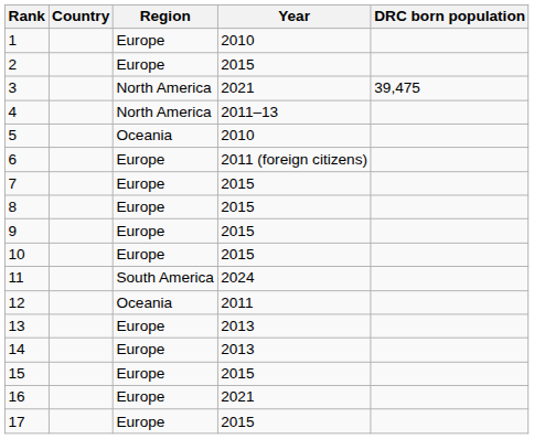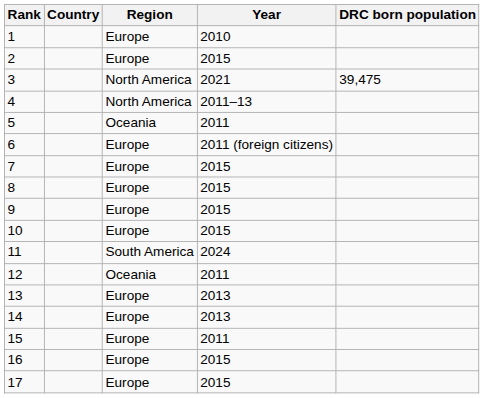 <table class="wikitable">
 <tr>
 <th>Rank</th>
 <th>Country</th>
 <th>Region</th>
 <th>Year</th>
 <th>DRC born population</th>
 </tr>
 <tr>
 <td>1</td>
 <td></td>
 <td>Europe</td>
 <td>2010</td>
 <td></td>
 </tr>
 <tr>
 <td>2</td>
 <td></td>
 <td>Europe</td>
 <td>2015</td>
 <td></td>
 </tr>
 <tr>
 <td>3</td>
 <td></td>
 <td>North America</td>
 <td>2021</td>
 <td>39,475</td>
 </tr>
 <tr>
 <td>4</td>
 <td></td>
 <td>North America</td>
 <td>2011–13</td>
 <td></td>
 </tr>
 <tr>
 <td>5</td>
 <td></td>
 <td>Oceania</td>
-<td>2010</td>
+<td>2011</td>
 <td></td>
 </tr>
 <tr>
 <td>6</td>
 <td></td>
 <td>Europe</td>
 <td>2011 (foreign citizens)</td>
 <td></td>
 </tr>
 <tr>
 <td>7</td>
 <td></td>
 <td>Europe</td>
 <td>2015</td>
 <td></td>
 </tr>
 <tr>
 <td>8</td>
 <td></td>
 <td>Europe</td>
 <td>2015</td>
 <td></td>
 </tr>
 <tr>
 <td>9</td>
 <td></td>
 <td>Europe</td>
 <td>2015</td>
 <td></td>
 </tr>
 <tr>
 <td>10</td>
 <td></td>
 <td>Europe</td>
 <td>2015</td>
 <td></td>
 </tr>
 <tr>
 <td>11</td>
 <td></td>
 <td>South America</td>
 <td>2024</td>
 <td></td>
 </tr>
 <tr>
 <td>12</td>
 <td></td>
 <td>Oceania</td>
 <td>2011</td>
 <td></td>
 </tr>
 <tr>
 <td>13</td>
 <td></td>
 <td>Europe</td>
 <td>2013</td>
 <td></td>
 </tr>
 <tr>
 <td>14</td>
 <td></td>
 <td>Europe</td>
 <td>2013</td>
 <td></td>
 </tr>
 <tr>
 <td>15</td>
 <td></td>
 <td>Europe</td>
-<td>2015</td>
+<td>2011</td>
 <td></td>
 </tr>
 <tr>
 <td>16</td>
 <td></td>
 <td>Europe</td>
-<td>2021</td>
+<td>2015</td>
 <td></td>
 </tr>
 <tr>
 <td>17</td>
 <td></td>
 <td>Europe</td>
 <td>2015</td>
 <td></td>
 </tr>
 </table>
